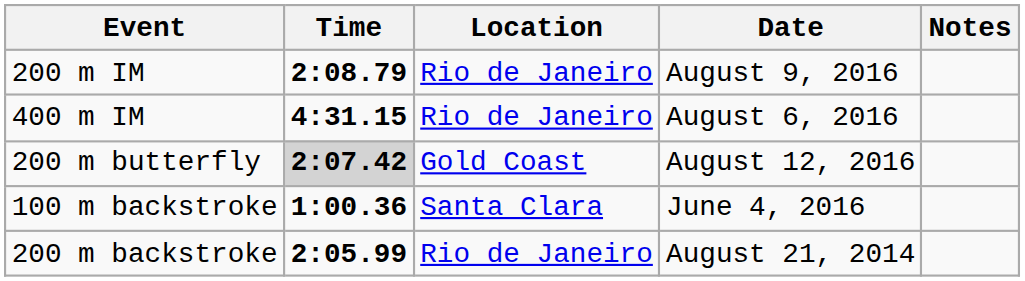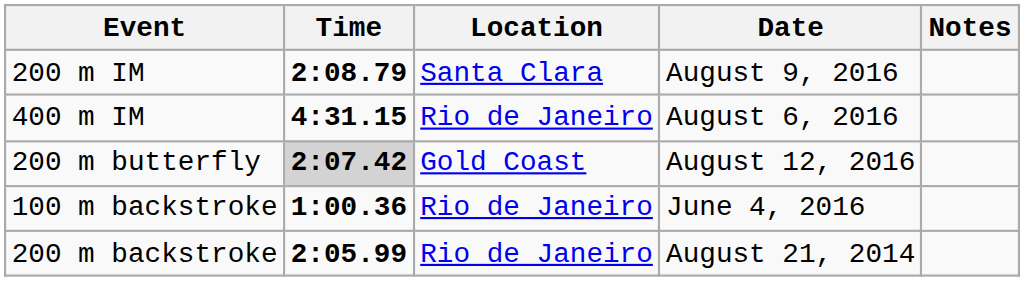 <table class="wikitable">
 <tr>
 <th>Event</th>
 <th>Time</th>
 <th>Location</th>
 <th>Date</th>
 <th>Notes</th>
 </tr>
 <tr>
 <td>200 m IM</td>
 <td><strong>2:08.79</strong></td>
-<td><a href='#'>Rio de Janeiro</a></td>
+<td><a href='#'>Santa Clara</a></td>
 <td>August 9, 2016</td>
 <td></td>
 </tr>
 <tr>
 <td>400 m IM</td>
 <td><strong>4:31.15</strong></td>
 <td><a href='#'>Rio de Janeiro</a></td>
 <td>August 6, 2016</td>
 <td></td>
 </tr>
 <tr>
 <td>200 m butterfly</td>
 <td style="background: lightgrey;"><strong>2:07.42</strong></td>
 <td><a href='#'>Gold Coast</a></td>
 <td>August 12, 2016</td>
 <td></td>
 </tr>
 <tr>
 <td>100 m backstroke</td>
 <td><strong>1:00.36</strong></td>
-<td><a href='#'>Santa Clara</a></td>
+<td><a href='#'>Rio de Janeiro</a></td>
 <td>June 4, 2016</td>
 <td></td>
 </tr>
 <tr>
 <td>200 m backstroke</td>
 <td><strong>2:05.99</strong></td>
 <td><a href='#'>Rio de Janeiro</a></td>
 <td>August 21, 2014</td>
 <td></td>
 </tr>
 </table>
